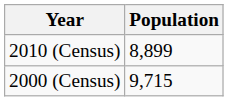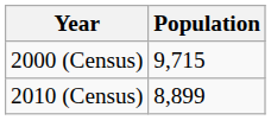 <table class="wikitable">
 <tr>
 <th>Year</th>
 <th>Population</th>
 </tr>
 <tr>
+<td>2000 (Census)</td>
+<td>9,715</td>
+</tr>
+<tr>
 <td>2010 (Census)</td>
 <td>8,899</td>
 </tr>
-<tr>
-<td>2000 (Census)</td>
-<td>9,715</td>
-</tr>
 </table>
